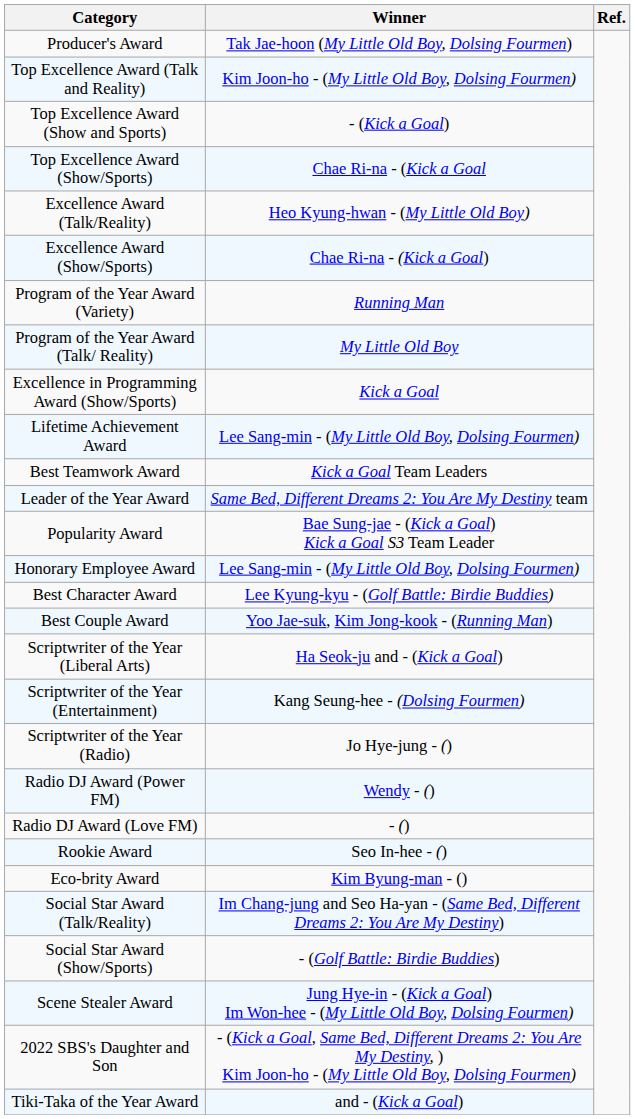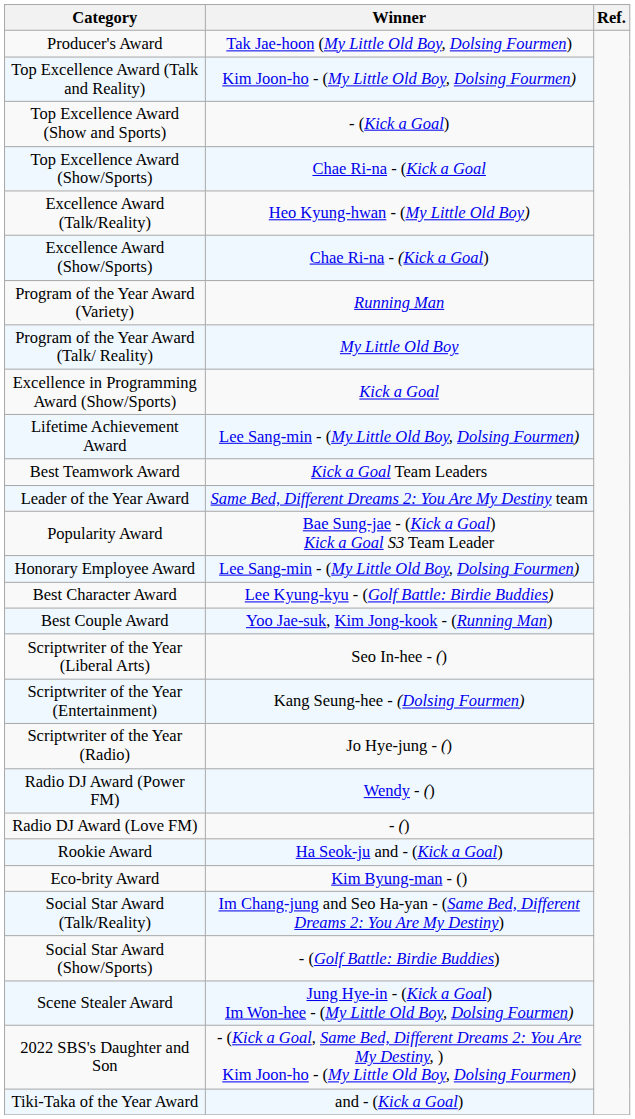 <table class="wikitable sortable" style=text-align:center>
 <tr>
 <th style="width:210px">Category</th>
 <th style="width:450px">Winner</th>
 <th style="width:10px">Ref.</th>
 </tr>
 <tr>
 <td>Producer's Award</td>
 <td><a href='#'>Tak Jae-hoon</a> (<em><a href='#'>My Little Old Boy</a>, <a href='#'>Dolsing Fourmen</a></em>)</td>
 <td rowspan="28"></td>
 </tr>
 <tr style="background:#F0F8FF">
 <td>Top Excellence Award (Talk and Reality)</td>
 <td><a href='#'>Kim Joon-ho</a> - (<em><a href='#'>My Little Old Boy</a>, <a href='#'>Dolsing Fourmen</a>)</em></td>
 </tr>
 <tr>
 <td>Top Excellence Award (Show and Sports)</td>
 <td> - (<em><a href='#'>Kick a Goal</a></em>)</td>
 </tr>
 <tr style="background:#F0F8FF">
 <td>Top Excellence Award (Show/Sports)</td>
 <td><a href='#'>Chae Ri-na</a> - (<em><a href='#'>Kick a Goal</a></em></td>
 </tr>
 <tr>
 <td>Excellence Award (Talk/Reality)</td>
 <td><a href='#'>Heo Kyung-hwan</a> - (<em><a href='#'>My Little Old Boy</a>)</em></td>
 </tr>
 <tr style="background:#F0F8FF">
 <td>Excellence Award (Show/Sports)</td>
 <td><a href='#'>Chae Ri-na</a> <em>- (<a href='#'>Kick a Goal</a></em>)</td>
 </tr>
 <tr>
 <td>Program of the Year Award (Variety)</td>
 <td><em><a href='#'>Running Man</a></em></td>
 </tr>
 <tr style="background:#F0F8FF">
 <td>Program of the Year Award (Talk/ Reality)</td>
 <td><em><a href='#'>My Little Old Boy</a></em></td>
 </tr>
 <tr>
 <td>Excellence in Programming Award (Show/Sports)</td>
 <td><em><a href='#'>Kick a Goal</a></em></td>
 </tr>
 <tr style="background:#F0F8FF">
 <td>Lifetime Achievement Award</td>
 <td><a href='#'>Lee Sang-min</a> - (<em><a href='#'>My Little Old Boy</a>, <a href='#'>Dolsing Fourmen</a>)</em></td>
 </tr>
 <tr>
 <td>Best Teamwork Award</td>
 <td><em><a href='#'>Kick a Goal</a></em> Team Leaders</td>
 </tr>
 <tr style="background:#F0F8FF">
 <td>Leader of the Year Award</td>
 <td><em><a href='#'>Same Bed, Different Dreams 2: You Are My Destiny</a></em> team</td>
 </tr>
 <tr>
 <td>Popularity Award</td>
 <td><a href='#'>Bae Sung-jae</a> - (<em><a href='#'>Kick a Goal</a></em>)<br><em><a href='#'>Kick a Goal</a> S3</em> Team Leader</td>
 </tr>
 <tr style="background:#F0F8FF">
 <td>Honorary Employee Award</td>
 <td><a href='#'>Lee Sang-min</a> - (<em><a href='#'>My Little Old Boy</a>, <a href='#'>Dolsing Fourmen</a>)</em></td>
 </tr>
 <tr>
 <td>Best Character Award</td>
 <td><a href='#'>Lee Kyung-kyu</a> - (<em><a href='#'>Golf Battle: Birdie Buddies</a>)</em></td>
 </tr>
 <tr style="background:#F0F8FF">
 <td>Best Couple Award</td>
 <td><a href='#'>Yoo Jae-suk</a>, <a href='#'>Kim Jong-kook</a> - (<a href='#'><em>Running Man</em></a>)</td>
 </tr>
 <tr>
 <td>Scriptwriter of the Year (Liberal Arts)</td>
-<td><a href='#'>Ha Seok-ju</a> and  - (<em><a href='#'>Kick a Goal</a></em>)</td>
+<td>Seo In-hee <em>- (</em>)</td>
 </tr>
 <tr style="background:#F0F8FF">
 <td>Scriptwriter of the Year (Entertainment)</td>
 <td>Kang Seung-hee <em>- (<a href='#'>Dolsing Fourmen</a>)</em></td>
 </tr>
 <tr>
 <td>Scriptwriter of the Year (Radio)</td>
 <td>Jo Hye-jung <em>- (</em>)</td>
 </tr>
 <tr style="background:#F0F8FF">
 <td>Radio DJ Award (Power FM)</td>
 <td><a href='#'>Wendy</a> <em>- (</em>)</td>
 </tr>
 <tr>
 <td>Radio DJ Award (Love FM)</td>
 <td> <em>-  (</em>)</td>
 </tr>
 <tr style="background:#F0F8FF">
 <td>Rookie Award</td>
-<td>Seo In-hee <em>- (</em>)</td>
+<td><a href='#'>Ha Seok-ju</a> and  - (<em><a href='#'>Kick a Goal</a></em>)</td>
 </tr>
 <tr>
 <td>Eco-brity Award</td>
 <td><a href='#'>Kim Byung-man</a> - (<em></em>)</td>
 </tr>
 <tr style="background:#F0F8FF">
 <td>Social Star Award (Talk/Reality)</td>
 <td><a href='#'>Im Chang-jung</a> and Seo Ha-yan - (<em><a href='#'>Same Bed, Different Dreams 2: You Are My Destiny</a></em>)</td>
 </tr>
 <tr>
 <td>Social Star Award (Show/Sports)</td>
 <td> - (<em><a href='#'>Golf Battle: Birdie Buddies</a></em>)</td>
 </tr>
 <tr style="background:#F0F8FF">
 <td>Scene Stealer Award</td>
 <td><a href='#'>Jung Hye-in</a> - (<em><a href='#'>Kick a Goal</a></em>)<br><a href='#'>Im Won-hee</a> - (<em><a href='#'>My Little Old Boy</a>, <a href='#'>Dolsing Fourmen</a>)</em></td>
 </tr>
 <tr>
 <td>2022 SBS's Daughter and Son</td>
 <td> - (<em><a href='#'>Kick a Goal</a></em>, <em><a href='#'>Same Bed, Different Dreams 2: You Are My Destiny</a>, </em>)<br><a href='#'>Kim Joon-ho</a> - (<em><a href='#'>My Little Old Boy</a>, <a href='#'>Dolsing Fourmen</a>)</em></td>
 </tr>
 <tr style="background:#F0F8FF">
 <td>Tiki-Taka of the Year Award</td>
 <td> and  - (<em><a href='#'>Kick a Goal</a></em>)</td>
 </tr>
 </table>
